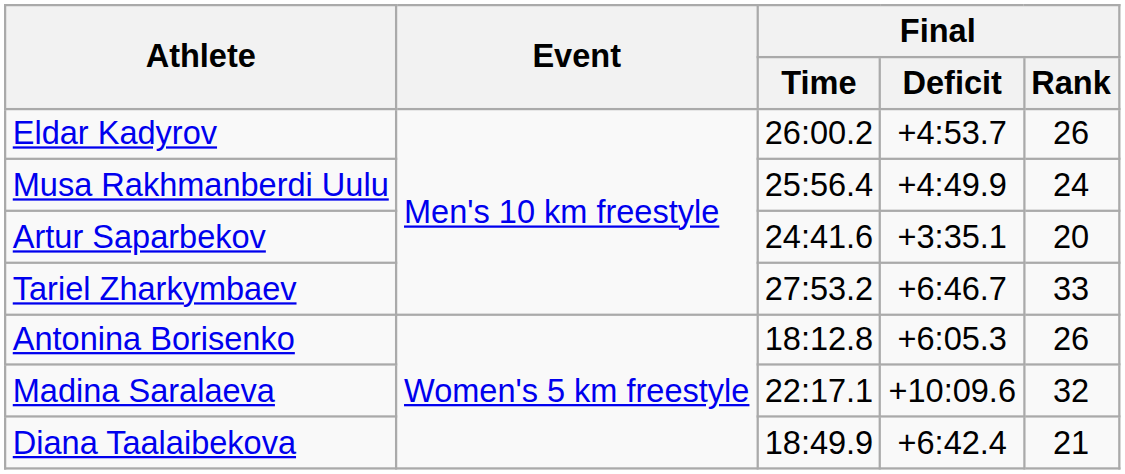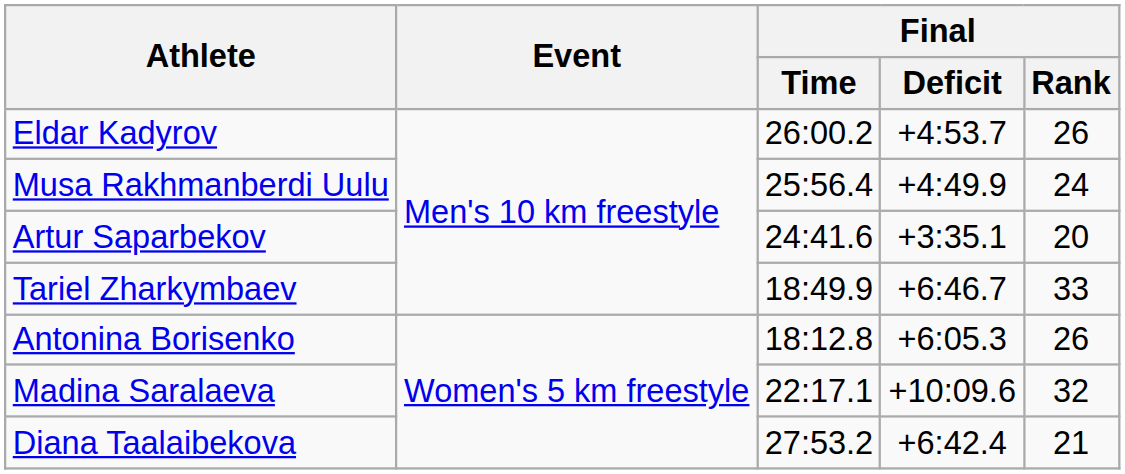 <table class=wikitable style=font-size:90%;text-align:center>
 <tr>
 <th rowspan=2>Athlete</th>
 <th rowspan=2>Event</th>
 <th colspan=3>Final</th>
 </tr>
 <tr>
 <th>Time</th>
 <th>Deficit</th>
 <th>Rank</th>
 </tr>
 <tr>
 <td align=left><a href='#'>Eldar Kadyrov</a></td>
 <td align=left rowspan=4><a href='#'>Men's 10 km freestyle</a></td>
 <td>26:00.2</td>
 <td>+4:53.7</td>
 <td>26</td>
 </tr>
 <tr>
 <td align=left><a href='#'>Musa Rakhmanberdi Uulu</a></td>
 <td>25:56.4</td>
 <td>+4:49.9</td>
 <td>24</td>
 </tr>
 <tr>
 <td align=left><a href='#'>Artur Saparbekov</a></td>
 <td>24:41.6</td>
 <td>+3:35.1</td>
 <td>20</td>
 </tr>
 <tr>
 <td align=left><a href='#'>Tariel Zharkymbaev</a></td>
-<td>27:53.2</td>
+<td>18:49.9</td>
 <td>+6:46.7</td>
 <td>33</td>
 </tr>
 <tr>
 <td align=left><a href='#'>Antonina Borisenko</a></td>
 <td align=left rowspan=3><a href='#'>Women's 5 km freestyle</a></td>
 <td>18:12.8</td>
 <td>+6:05.3</td>
 <td>26</td>
 </tr>
 <tr>
 <td align=left><a href='#'>Madina Saralaeva</a></td>
 <td>22:17.1</td>
 <td>+10:09.6</td>
 <td>32</td>
 </tr>
 <tr>
 <td align=left><a href='#'>Diana Taalaibekova</a></td>
-<td>18:49.9</td>
+<td>27:53.2</td>
 <td>+6:42.4</td>
 <td>21</td>
 </tr>
 </table>
